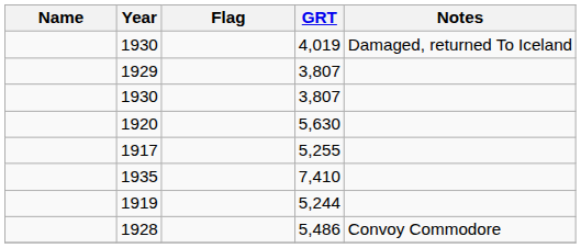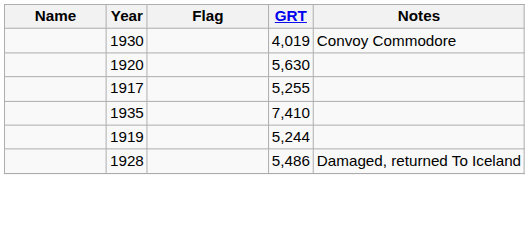 <table class="wikitable sortable">
 <tr>
 <th scope="col" width="100px">Name</th>
 <th scope="col" width="15px">Year</th>
 <th scope="col" width="120px">Flag</th>
 <th scope="col" width="15px"><a href='#'>GRT</a></th>
 <th>Notes</th>
 </tr>
 <tr>
 <td align="left"></td>
 <td align="left">1930</td>
 <td align="left"></td>
 <td align="right">4,019</td>
-<td align="left">Damaged, returned To Iceland</td>
-</tr>
-<tr>
-<td align="left"></td>
-<td align="left">1929</td>
-<td align="left"></td>
-<td align="right">3,807</td>
-<td align="left"></td>
-</tr>
-<tr>
-<td align="left"></td>
-<td align="left">1930</td>
-<td align="left"></td>
-<td align="right">3,807</td>
-<td align="left"></td>
+<td align="left">Convoy Commodore</td>
 </tr>
 <tr>
 <td align="left"></td>
 <td align="left">1920</td>
 <td align="left"></td>
 <td align="right">5,630</td>
 <td align="left"></td>
 </tr>
 <tr>
 <td align="left"></td>
 <td align="left">1917</td>
 <td align="left"></td>
 <td align="right">5,255</td>
 <td align="left"></td>
 </tr>
 <tr>
 <td align="left"></td>
 <td align="left">1935</td>
 <td align="left"></td>
 <td align="right">7,410</td>
 <td align="left"></td>
 </tr>
 <tr>
 <td align="left"></td>
 <td align="left">1919</td>
 <td align="left"></td>
 <td align="right">5,244</td>
 <td align="left"></td>
 </tr>
 <tr>
 <td align="left"></td>
 <td align="left">1928</td>
 <td align="left"></td>
 <td align="right">5,486</td>
-<td align="left">Convoy Commodore</td>
+<td align="left">Damaged, returned To Iceland</td>
 </tr>
 <tr>
 </tr>
 </table>
